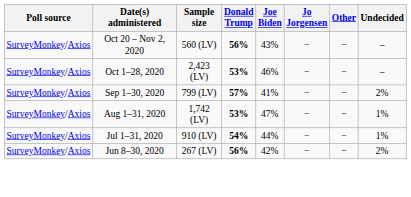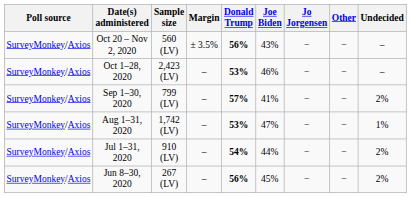 <table class="wikitable sortable" style="text-align:center;font-size:90%;line-height:17px">
 <tr>
 <th>Poll source</th>
 <th>Date(s)<br>administered</th>
 <th>Sample<br>size</th>
+<th>Margin<br></th>
 <th class="unsortable"><a href='#'>Donald<br>Trump</a><br></th>
 <th class="unsortable"><a href='#'>Joe<br>Biden</a><br></th>
 <th class="unsortable"><a href='#'>Jo<br>Jorgensen</a><br></th>
 <th class="unsortable"><a href='#'>Other</a></th>
 <th class="unsortable">Undecided</th>
 </tr>
 <tr>
 <td style="text-align:left;"><a href='#'>SurveyMonkey</a>/<a href='#'>Axios</a></td>
 <td>Oct 20 – Nov 2, 2020</td>
 <td>560 (LV)</td>
+<td>± 3.5%</td>
 <td><strong>56%</strong></td>
 <td>43%</td>
 <td>−</td>
 <td>−</td>
 <td>–</td>
 </tr>
 <tr>
 <td style="text-align:left;"><a href='#'>SurveyMonkey</a>/<a href='#'>Axios</a></td>
 <td>Oct 1–28, 2020</td>
 <td>2,423 (LV)</td>
+<td>–</td>
 <td><strong>53%</strong></td>
 <td>46%</td>
 <td>−</td>
 <td>−</td>
 <td>–</td>
 </tr>
 <tr>
 <td style="text-align:left;"><a href='#'>SurveyMonkey</a>/<a href='#'>Axios</a></td>
 <td>Sep 1–30, 2020</td>
 <td>799 (LV)</td>
+<td>–</td>
 <td><strong>57%</strong></td>
 <td>41%</td>
 <td>−</td>
 <td>−</td>
 <td>2%</td>
 </tr>
 <tr>
 <td style="text-align:left;"><a href='#'>SurveyMonkey</a>/<a href='#'>Axios</a></td>
 <td>Aug 1–31, 2020</td>
 <td>1,742 (LV)</td>
+<td>–</td>
 <td><strong>53%</strong></td>
 <td>47%</td>
 <td>−</td>
 <td>−</td>
 <td>1%</td>
 </tr>
 <tr>
 <td style="text-align:left;"><a href='#'>SurveyMonkey</a>/<a href='#'>Axios</a></td>
 <td>Jul 1–31, 2020</td>
 <td>910 (LV)</td>
+<td>–</td>
 <td><strong>54%</strong></td>
 <td>44%</td>
 <td>−</td>
 <td>−</td>
-<td>1%</td>
+<td>2%</td>
 </tr>
 <tr>
 <td style="text-align:left;"><a href='#'>SurveyMonkey</a>/<a href='#'>Axios</a></td>
 <td>Jun 8–30, 2020</td>
 <td>267 (LV)</td>
+<td>–</td>
 <td><strong>56%</strong></td>
-<td>42%</td>
+<td>45%</td>
 <td>−</td>
 <td>−</td>
 <td>2%</td>
 </tr>
 </table>
